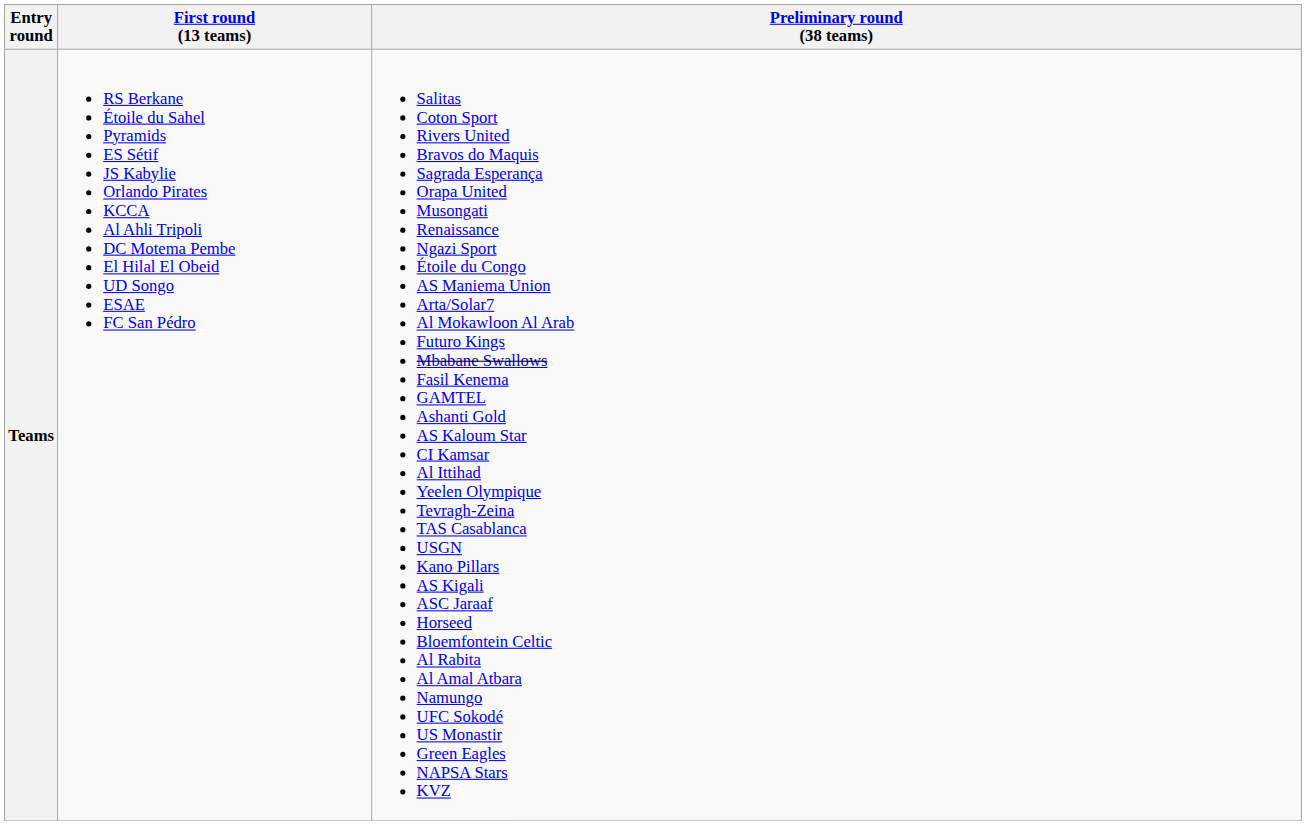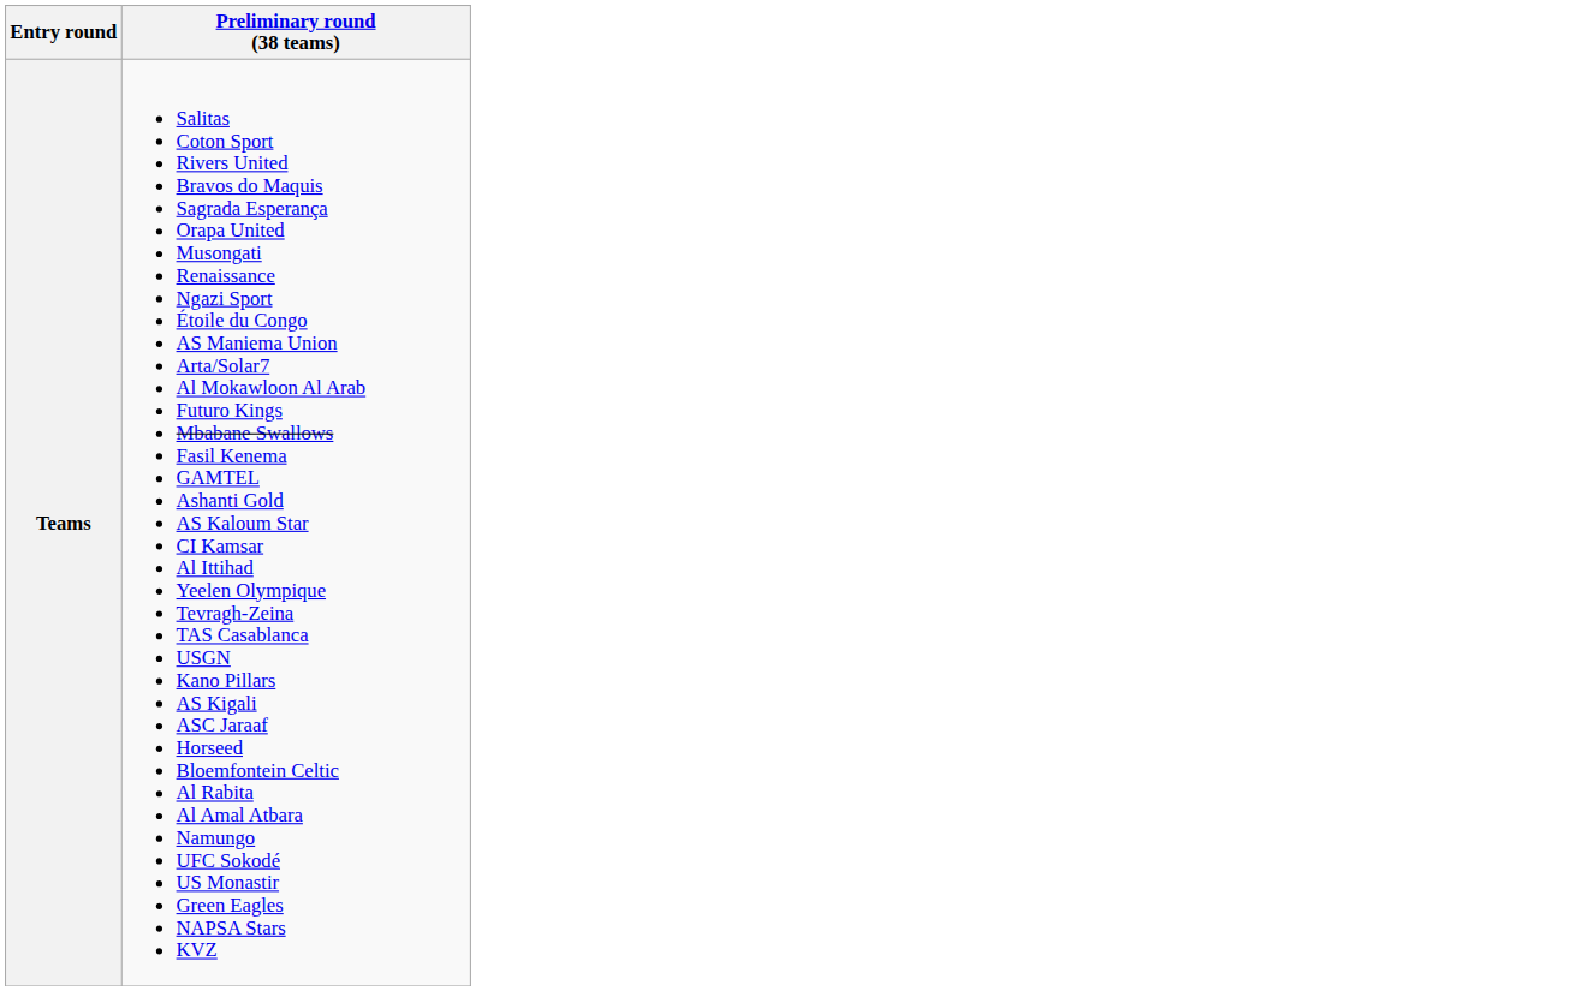 <table class="wikitable">
 <tr>
 <th>Entry round</th>
-<th width=25%><a href='#'>First round</a><br>(13 teams)</th>
 <th width=75%><a href='#'>Preliminary round</a><br>(38 teams)</th>
 </tr>
 <tr>
 <th>Teams</th>
-<td valign=top><br><ul><li> <a href='#'>RS Berkane</a> </li><li> <a href='#'>Étoile du Sahel</a> </li><li> <a href='#'>Pyramids</a> </li><li> <a href='#'>ES Sétif</a> </li><li> <a href='#'>JS Kabylie</a> </li><li> <a href='#'>Orlando Pirates</a> </li><li> <a href='#'>KCCA</a> </li><li> <a href='#'>Al Ahli Tripoli</a> </li><li> <a href='#'>DC Motema Pembe</a> </li><li> <a href='#'>El Hilal El Obeid</a> </li><li> <a href='#'>UD Songo</a> </li><li> <a href='#'>ESAE</a> </li><li> <a href='#'>FC San Pédro</a> </li></ul></td>
 <td valign=top><br><ul><li> <a href='#'>Salitas</a> </li><li> <a href='#'>Coton Sport</a> </li><li> <a href='#'>Rivers United</a> </li><li> <a href='#'>Bravos do Maquis</a></li><li> <a href='#'>Sagrada Esperança</a></li><li> <a href='#'>Orapa United</a></li><li> <a href='#'>Musongati</a></li><li> <a href='#'>Renaissance</a></li><li> <a href='#'>Ngazi Sport</a></li><li> <a href='#'>Étoile du Congo</a></li><li> <a href='#'>AS Maniema Union</a></li><li> <a href='#'>Arta/Solar7</a></li><li> <a href='#'>Al Mokawloon Al Arab</a></li><li> <a href='#'>Futuro Kings</a></li><li> <s><a href='#'>Mbabane Swallows</a></s></li><li> <a href='#'>Fasil Kenema</a></li><li> <a href='#'>GAMTEL</a></li><li> <a href='#'>Ashanti Gold</a></li><li> <a href='#'>AS Kaloum Star</a></li><li> <a href='#'>CI Kamsar</a></li><li> <a href='#'>Al Ittihad</a></li><li> <a href='#'>Yeelen Olympique</a></li><li> <a href='#'>Tevragh-Zeina</a></li><li> <a href='#'>TAS Casablanca</a></li><li> <a href='#'>USGN</a></li><li> <a href='#'>Kano Pillars</a></li><li> <a href='#'>AS Kigali</a></li><li> <a href='#'>ASC Jaraaf</a></li><li> <a href='#'>Horseed</a></li><li> <a href='#'>Bloemfontein Celtic</a></li><li> <a href='#'>Al Rabita</a></li><li> <a href='#'>Al Amal Atbara</a></li><li> <a href='#'>Namungo</a></li><li> <a href='#'>UFC Sokodé</a></li><li> <a href='#'>US Monastir</a></li><li> <a href='#'>Green Eagles</a></li><li> <a href='#'>NAPSA Stars</a></li><li> <a href='#'>KVZ</a></li></ul></td>
 </tr>
 </table>
